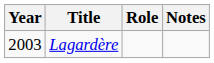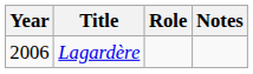 <table class="wikitable sortable">
 <tr>
 <th>Year</th>
 <th>Title</th>
 <th>Role</th>
 <th class="unsortable">Notes</th>
 </tr>
 <tr>
-<td>2003</td>
+<td>2006</td>
 <td><em><a href='#'>Lagardère</a></em></td>
 <td></td>
 <td></td>
 </tr>
 </table>
